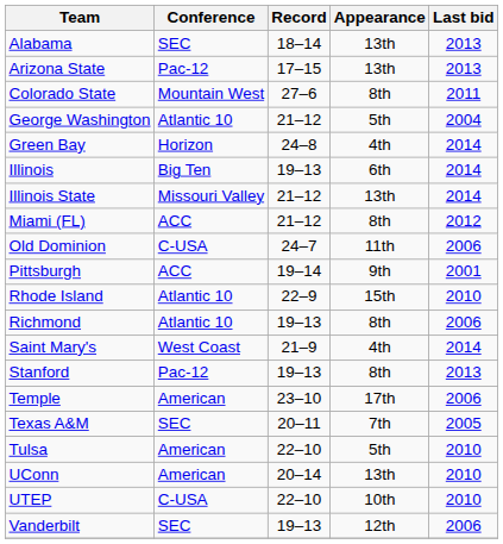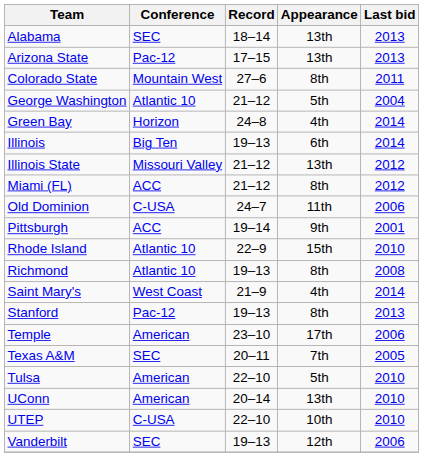 <table class="wikitable sortable" style="text-align: left;">
 <tr>
 <th align=center>Team</th>
 <th align=center>Conference</th>
 <th align=center>Record</th>
 <th data-sort-type="number">Appearance</th>
 <th align=center>Last bid</th>
 </tr>
 <tr>
 <td><a href='#'>Alabama</a></td>
 <td><a href='#'>SEC</a></td>
 <td align=center>18–14</td>
 <td align=center>13th</td>
 <td align=center><a href='#'>2013</a></td>
 </tr>
 <tr>
 <td><a href='#'>Arizona State</a></td>
 <td><a href='#'>Pac-12</a></td>
 <td align=center>17–15</td>
 <td align=center>13th</td>
 <td align=center><a href='#'>2013</a></td>
 </tr>
 <tr>
 <td><a href='#'>Colorado State</a></td>
 <td><a href='#'>Mountain West</a></td>
 <td align=center>27–6</td>
 <td align=center>8th</td>
 <td align=center><a href='#'>2011</a></td>
 </tr>
 <tr>
 <td><a href='#'>George Washington</a></td>
 <td><a href='#'>Atlantic 10</a></td>
 <td align=center>21–12</td>
 <td align=center>5th</td>
 <td align=center><a href='#'>2004</a></td>
 </tr>
 <tr>
 <td><a href='#'>Green Bay</a></td>
 <td><a href='#'>Horizon</a></td>
 <td align=center>24–8</td>
 <td align=center>4th</td>
 <td align=center><a href='#'>2014</a></td>
 </tr>
 <tr>
 <td><a href='#'>Illinois</a></td>
 <td><a href='#'>Big Ten</a></td>
 <td align=center>19–13</td>
 <td align=center>6th</td>
 <td align=center><a href='#'>2014</a></td>
 </tr>
 <tr>
 <td><a href='#'>Illinois State</a></td>
 <td><a href='#'>Missouri Valley</a></td>
 <td align=center>21–12</td>
 <td align=center>13th</td>
-<td align=center><a href='#'>2014</a></td>
+<td align=center><a href='#'>2012</a></td>
 </tr>
 <tr>
 <td><a href='#'>Miami (FL)</a></td>
 <td><a href='#'>ACC</a></td>
 <td align=center>21–12</td>
 <td align=center>8th</td>
 <td align=center><a href='#'>2012</a></td>
 </tr>
 <tr>
 <td><a href='#'>Old Dominion</a></td>
 <td><a href='#'>C-USA</a></td>
 <td align=center>24–7</td>
 <td align=center>11th</td>
 <td align=center><a href='#'>2006</a></td>
 </tr>
 <tr>
 <td><a href='#'>Pittsburgh</a></td>
 <td><a href='#'>ACC</a></td>
 <td align=center>19–14</td>
 <td align=center>9th</td>
 <td align=center><a href='#'>2001</a></td>
 </tr>
 <tr>
 <td><a href='#'>Rhode Island</a></td>
 <td><a href='#'>Atlantic 10</a></td>
 <td align=center>22–9</td>
 <td align=center>15th</td>
 <td align=center><a href='#'>2010</a></td>
 </tr>
 <tr>
 <td><a href='#'>Richmond</a></td>
 <td><a href='#'>Atlantic 10</a></td>
 <td align=center>19–13</td>
 <td align=center>8th</td>
-<td align=center><a href='#'>2006</a></td>
+<td align=center><a href='#'>2008</a></td>
 </tr>
 <tr>
 <td><a href='#'>Saint Mary's</a></td>
 <td><a href='#'>West Coast</a></td>
 <td align=center>21–9</td>
 <td align=center>4th</td>
 <td align=center><a href='#'>2014</a></td>
 </tr>
 <tr>
 <td><a href='#'>Stanford</a></td>
 <td><a href='#'>Pac-12</a></td>
 <td align=center>19–13</td>
 <td align=center>8th</td>
 <td align=center><a href='#'>2013</a></td>
 </tr>
 <tr>
 <td><a href='#'>Temple</a></td>
 <td><a href='#'>American</a></td>
 <td align=center>23–10</td>
 <td align=center>17th</td>
 <td align=center><a href='#'>2006</a></td>
 </tr>
 <tr>
 <td><a href='#'>Texas A&M</a></td>
 <td><a href='#'>SEC</a></td>
 <td align=center>20–11</td>
 <td align=center>7th</td>
 <td align=center><a href='#'>2005</a></td>
 </tr>
 <tr>
 <td><a href='#'>Tulsa</a></td>
 <td><a href='#'>American</a></td>
 <td align=center>22–10</td>
 <td align=center>5th</td>
 <td align=center><a href='#'>2010</a></td>
 </tr>
 <tr>
 <td><a href='#'>UConn</a></td>
 <td><a href='#'>American</a></td>
 <td align=center>20–14</td>
 <td align=center>13th</td>
 <td align=center><a href='#'>2010</a></td>
 </tr>
 <tr>
 <td><a href='#'>UTEP</a></td>
 <td><a href='#'>C-USA</a></td>
 <td align=center>22–10</td>
 <td align=center>10th</td>
 <td align=center><a href='#'>2010</a></td>
 </tr>
 <tr>
 <td><a href='#'>Vanderbilt</a></td>
 <td><a href='#'>SEC</a></td>
 <td align=center>19–13</td>
 <td align=center>12th</td>
 <td align=center><a href='#'>2006</a></td>
 </tr>
 <tr>
 </tr>
 </table>
